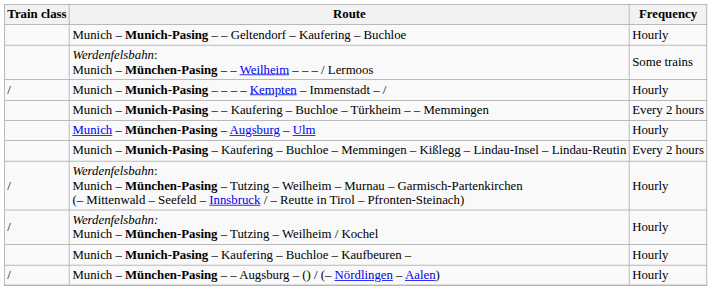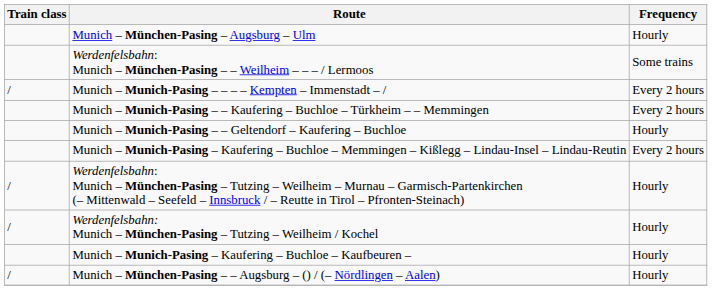 <table class="wikitable">
 <tr>
 <th>Train class</th>
 <th>Route</th>
 <th>Frequency</th>
 </tr>
 <tr>
 <td></td>
-<td>Munich – <strong>Munich-Pasing</strong> –  – Geltendorf – Kaufering – Buchloe</td>
+<td><a href='#'>Munich</a> – <strong>München-Pasing</strong> – <a href='#'>Augsburg</a> – <a href='#'>Ulm</a></td>
 <td>Hourly</td>
 </tr>
 <tr>
 <td><br></td>
 <td><em>Werdenfelsbahn</em>:<br> Munich – <strong>München-Pasing</strong> –  – <a href='#'>Weilheim</a> –  –  –  / Lermoos</td>
 <td>Some trains</td>
 </tr>
 <tr>
 <td> /<br></td>
 <td>Munich – <strong>Munich-Pasing</strong> –  –  –  – <a href='#'>Kempten</a> – Immenstadt –  / </td>
-<td>Hourly</td>
+<td>Every 2 hours</td>
 </tr>
 <tr>
 <td></td>
 <td>Munich – <strong>Munich-Pasing</strong> –  – Kaufering – Buchloe – Türkheim –  – Memmingen</td>
 <td>Every 2 hours</td>
 </tr>
 <tr>
 <td></td>
-<td><a href='#'>Munich</a> – <strong>München-Pasing</strong> – <a href='#'>Augsburg</a> – <a href='#'>Ulm</a></td>
+<td>Munich – <strong>Munich-Pasing</strong> –  – Geltendorf – Kaufering – Buchloe</td>
 <td>Hourly</td>
 </tr>
 <tr>
 <td></td>
 <td>Munich – <strong>Munich-Pasing</strong> – Kaufering – Buchloe – Memmingen – Kißlegg – Lindau-Insel – Lindau-Reutin</td>
 <td>Every 2 hours</td>
 </tr>
 <tr>
 <td> /<br></td>
 <td><em>Werdenfelsbahn</em>:<br> Munich – <strong>München-Pasing</strong> – Tutzing – Weilheim – Murnau – Garmisch-Partenkirchen<br>(– Mittenwald – Seefeld – <a href='#'>Innsbruck</a> / – Reutte in Tirol – Pfronten-Steinach)</td>
 <td>Hourly</td>
 </tr>
 <tr>
 <td>/<br></td>
 <td><em>Werdenfelsbahn:</em><br>Munich – <strong>München-Pasing</strong> – Tutzing – Weilheim / Kochel</td>
 <td>Hourly</td>
 </tr>
 <tr>
 <td></td>
 <td>Munich – <strong>Munich-Pasing</strong> – Kaufering – Buchloe – Kaufbeuren – </td>
 <td>Hourly</td>
 </tr>
 <tr>
 <td>/<br></td>
 <td>Munich – <strong>München-Pasing</strong> –  – Augsburg – () /  (– <a href='#'>Nördlingen</a> – <a href='#'>Aalen</a>)</td>
 <td>Hourly</td>
 </tr>
 <tr>
 </tr>
 </table>
